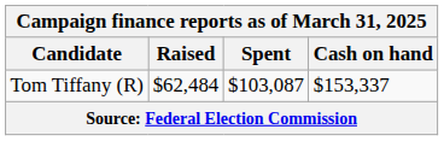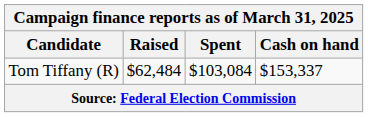 <table class="wikitable sortable">
 <tr>
 <th colspan=4>Campaign finance reports as of March 31, 2025</th>
 </tr>
 <tr style="text-align:center;">
 <th>Candidate</th>
 <th>Raised</th>
 <th>Spent</th>
 <th>Cash on hand</th>
 </tr>
 <tr>
 <td>Tom Tiffany (R)</td>
 <td>$62,484</td>
-<td>$103,087</td>
+<td>$103,084</td>
 <td>$153,337</td>
 </tr>
 <tr>
 <th colspan="4"><small>Source: <a href='#'>Federal Election Commission</a></small></th>
 </tr>
 </table>
